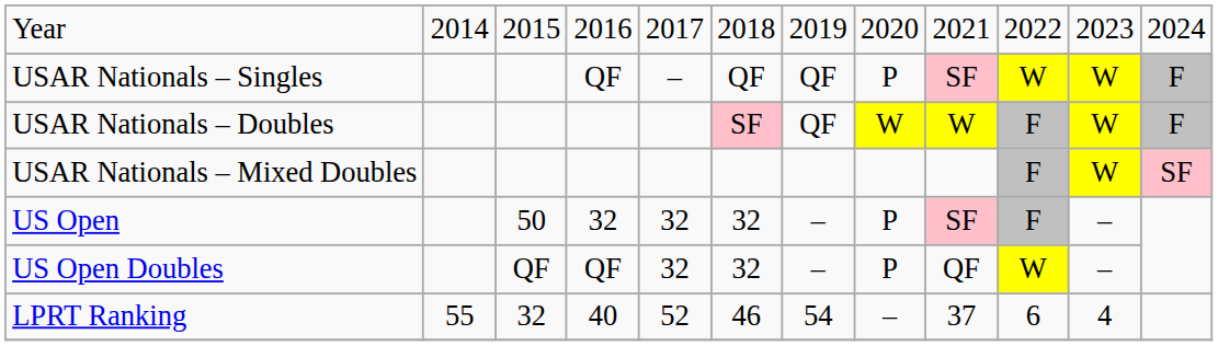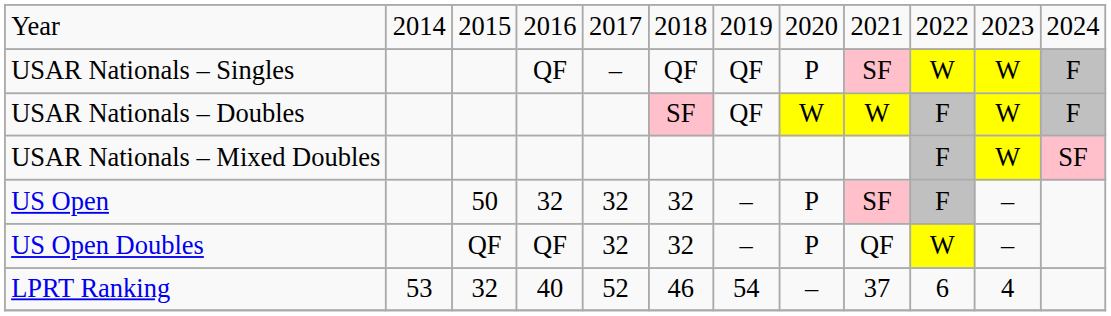 <table class="wikitable" style="font-size:90%;" align=center>
 <tr>
 <td>Year</td>
 <td align=center>2014</td>
 <td align=center>2015</td>
 <td align=center>2016</td>
 <td align=center>2017</td>
 <td align=center>2018</td>
 <td align=center>2019</td>
 <td align=center>2020</td>
 <td align=center>2021</td>
 <td align=center>2022</td>
 <td align=center>2023</td>
 <td align=center>2024</td>
 </tr>
 <tr>
 <td align="left">USAR Nationals – Singles</td>
 <td align=center></td>
 <td align=center></td>
 <td align=center>QF</td>
 <td align=center>–</td>
 <td align=center>QF</td>
 <td align=center>QF</td>
 <td align=center>P</td>
 <td align=center bgcolor=pink>SF</td>
 <td align=center bgcolor=yellow>W</td>
 <td align=center bgcolor=yellow>W</td>
 <td align=center bgcolor=silver>F</td>
 </tr>
 <tr>
 <td align="left">USAR Nationals – Doubles</td>
 <td align=center></td>
 <td align=center></td>
 <td align=center></td>
 <td align=center></td>
 <td align=center bgcolor=pink>SF</td>
 <td align=center>QF</td>
 <td align=center bgcolor=yellow>W</td>
 <td align=center bgcolor=yellow>W</td>
 <td align=center bgcolor=silver>F</td>
 <td align=center bgcolor=yellow>W</td>
 <td align=center bgcolor=silver>F</td>
 </tr>
 <tr>
 <td align="left">USAR Nationals – Mixed Doubles</td>
 <td align=center></td>
 <td align=center></td>
 <td align=center></td>
 <td align=center></td>
 <td align=center></td>
 <td align=center></td>
 <td align=center></td>
 <td align=center></td>
 <td align=center bgcolor=silver>F</td>
 <td align=center bgcolor=yellow>W</td>
 <td align=center bgcolor=pink>SF</td>
 </tr>
 <tr>
 <td align="left"><a href='#'>US Open</a></td>
 <td align=center></td>
 <td align=center>50</td>
 <td align=center>32</td>
 <td align=center>32</td>
 <td align=center>32</td>
 <td align=center>–</td>
 <td align=center>P</td>
 <td align=center bgcolor=pink>SF</td>
 <td align=center bgcolor=silver>F</td>
 <td align=center>–</td>
 </tr>
 <tr>
 <td align="left"><a href='#'>US Open Doubles</a></td>
 <td align=center></td>
 <td align=center>QF</td>
 <td align=center>QF</td>
 <td align=center>32</td>
 <td align=center>32</td>
 <td align=center>–</td>
 <td align=center>P</td>
 <td align=center>QF</td>
 <td align=center bgcolor=yellow>W</td>
 <td align=center>–</td>
 </tr>
 <tr>
 <td align="left"><a href='#'>LPRT Ranking</a></td>
-<td align=center>55</td>
+<td align=center>53</td>
 <td align=center>32</td>
 <td align=center>40</td>
 <td align=center>52</td>
 <td align=center>46</td>
 <td align=center>54</td>
 <td align=center>–</td>
 <td align=center>37</td>
 <td align=center>6</td>
 <td align=center>4</td>
 <td align=center></td>
 </tr>
 <tr>
 </tr>
 </table>
